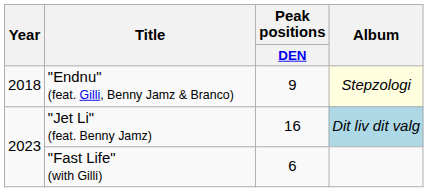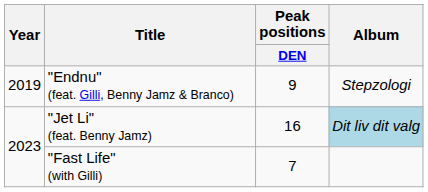 <table class="wikitable">
 <tr>
 <th align="center" rowspan="2" width="10">Year</th>
 <th align="center" rowspan="2" width="220">Title</th>
 <th align="center" colspan="1" width="20">Peak positions</th>
 <th align="center" rowspan="2">Album</th>
 </tr>
 <tr>
 <th scope="col" style="width:3em;font-size:90%;"><a href='#'>DEN</a><br></th>
 </tr>
 <tr>
-<td style="text-align:center;">2018</td>
+<td style="text-align:center;">2019</td>
 <td>"Endnu" <br><small>(feat. <a href='#'>Gilli</a>, Benny Jamz & Branco)</small></td>
 <td style="text-align:center;">9</td>
-<td style="background: lightyellow; text-align:center;"><em>Stepzologi</em></td>
+<td style="text-align:center;"><em>Stepzologi</em></td>
 </tr>
 <tr>
 <td style="text-align:center;" rowspan="2">2023</td>
 <td>"Jet Li" <br><small>(feat. Benny Jamz)</small></td>
 <td style="text-align:center;">16<br></td>
 <td style="background: lightblue; text-align:center;"><em>Dit liv dit valg</em></td>
 </tr>
 <tr>
 <td>"Fast Life" <br><small>(with Gilli)</small></td>
-<td style="text-align:center;">6<br></td>
+<td style="text-align:center;">7<br></td>
 <td></td>
 </tr>
 </table>
